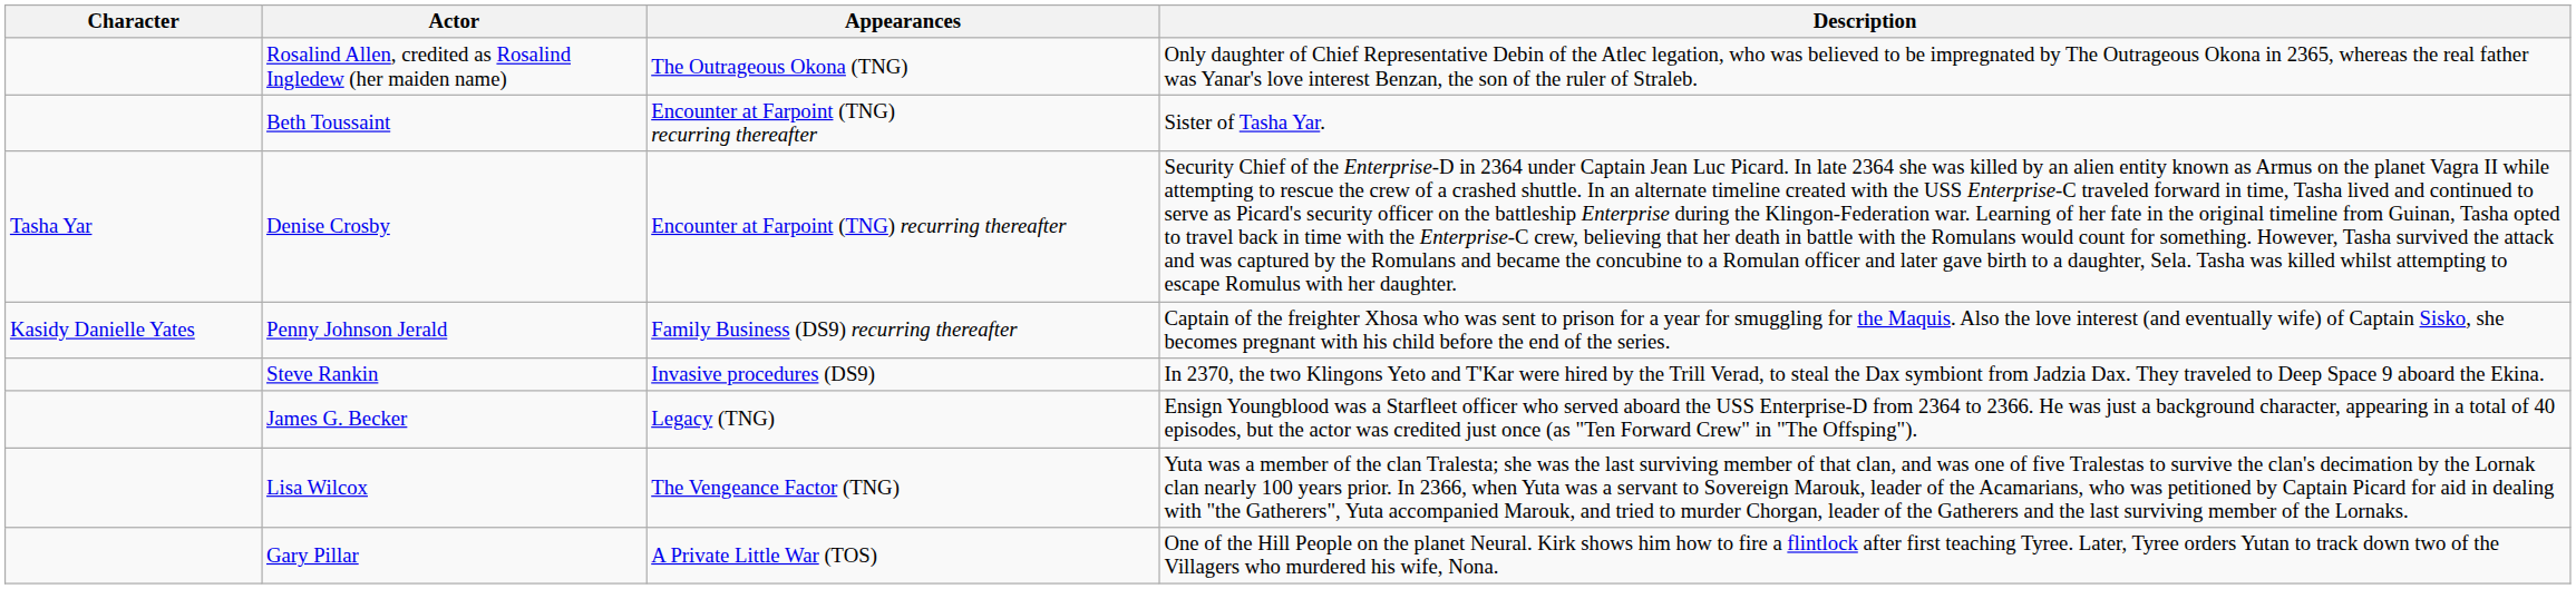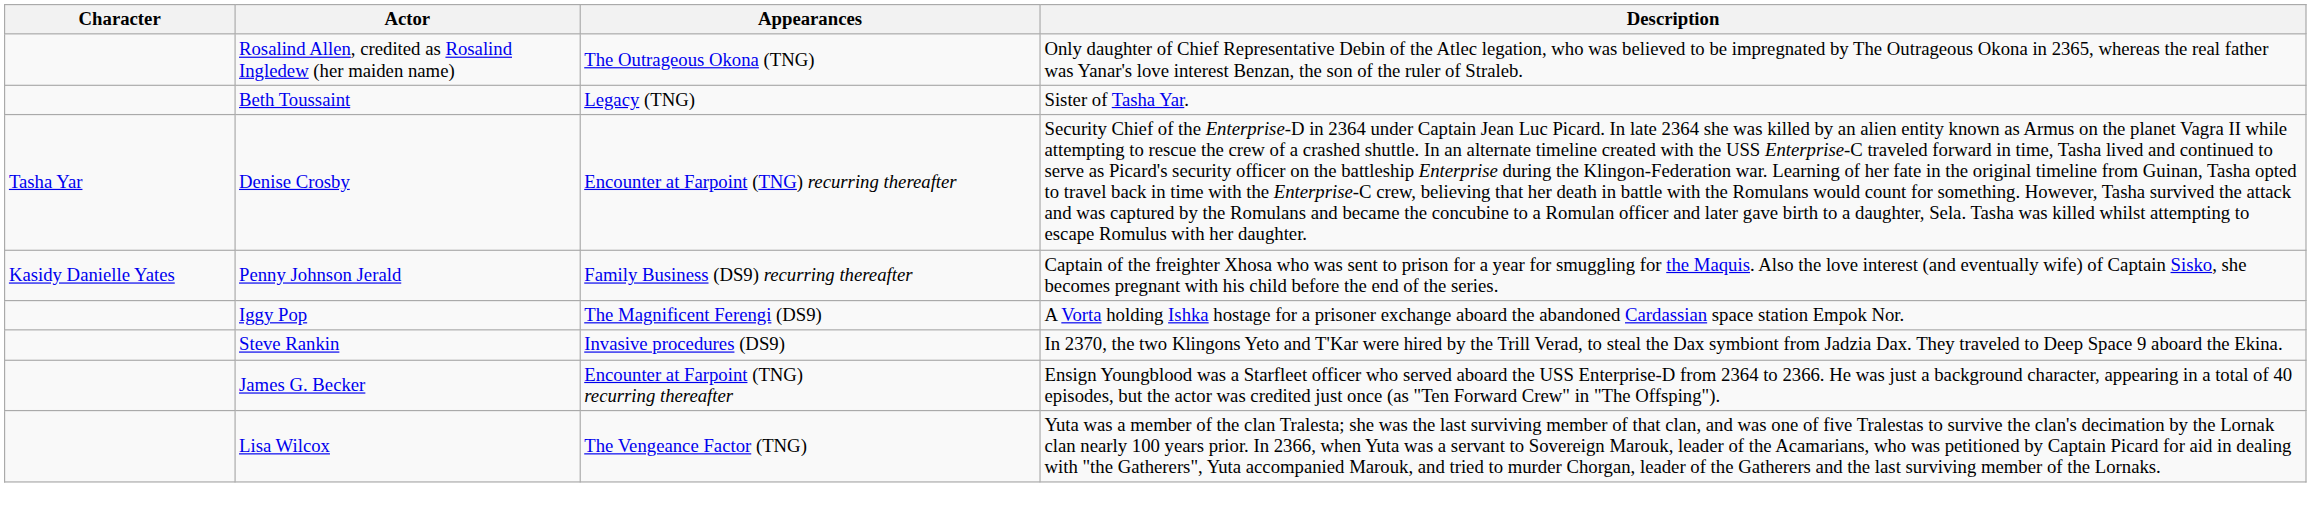 <table class="wikitable">
 <tr>
 <th width="10%">Character</th>
 <th width="15%">Actor</th>
 <th width="20%">Appearances</th>
 <th width="55%">Description</th>
 </tr>
 <tr>
 <td></td>
 <td><a href='#'>Rosalind Allen</a>, credited as <a href='#'>Rosalind Ingledew</a> (her maiden name)</td>
 <td><a href='#'>The Outrageous Okona</a> (TNG)</td>
 <td>Only daughter of Chief Representative Debin of the Atlec legation, who was believed to be impregnated by The Outrageous Okona in 2365, whereas the real father was Yanar's love interest Benzan, the son of the ruler of Straleb.</td>
 </tr>
 <tr>
 <td></td>
 <td><a href='#'>Beth Toussaint</a></td>
-<td><a href='#'>Encounter at Farpoint</a> (TNG)<br><em>recurring thereafter</em></td>
+<td><a href='#'>Legacy</a> (TNG)</td>
 <td>Sister of <a href='#'>Tasha Yar</a>.</td>
 </tr>
 <tr>
 <td><a href='#'>Tasha Yar</a></td>
 <td><a href='#'>Denise Crosby</a></td>
 <td><a href='#'>Encounter at Farpoint</a> (<a href='#'>TNG</a>) <em>recurring thereafter</em></td>
 <td>Security Chief of the <em>Enterprise</em>-D in 2364 under Captain Jean Luc Picard. In late 2364 she was killed by an alien entity known as Armus on the planet Vagra II while attempting to rescue the crew of a crashed shuttle. In an alternate timeline created with the USS <em>Enterprise</em>-C traveled forward in time, Tasha lived and continued to serve as Picard's security officer on the battleship <em>Enterprise</em> during the Klingon-Federation war. Learning of her fate in the original timeline from Guinan, Tasha opted to travel back in time with the <em>Enterprise</em>-C crew, believing that her death in battle with the Romulans would count for something. However, Tasha survived the attack and was captured by the Romulans and became the concubine to a Romulan officer and later gave birth to a daughter, Sela. Tasha was killed whilst attempting to escape Romulus with her daughter.</td>
 </tr>
 <tr>
 <td><a href='#'>Kasidy Danielle Yates</a></td>
 <td><a href='#'>Penny Johnson Jerald</a></td>
 <td><a href='#'>Family Business</a> (DS9) <em>recurring thereafter</em></td>
 <td>Captain of the freighter Xhosa who was sent to prison for a year for smuggling for <a href='#'>the Maquis</a>. Also the love interest (and eventually wife) of Captain <a href='#'>Sisko</a>, she becomes pregnant with his child before the end of the series.</td>
 </tr>
 <tr>
 <td></td>
+<td><a href='#'>Iggy Pop</a></td>
+<td><a href='#'>The Magnificent Ferengi</a> (DS9)</td>
+<td>A <a href='#'>Vorta</a> holding <a href='#'>Ishka</a> hostage for a prisoner exchange aboard the abandoned <a href='#'>Cardassian</a> space station Empok Nor.</td>
+</tr>
+<tr>
+<td></td>
 <td><a href='#'>Steve Rankin</a></td>
 <td><a href='#'>Invasive procedures</a> (DS9)</td>
 <td>In 2370, the two Klingons Yeto and T'Kar were hired by the Trill Verad, to steal the Dax symbiont from Jadzia Dax. They traveled to Deep Space 9 aboard the Ekina.</td>
 </tr>
 <tr>
 <td></td>
 <td><a href='#'>James G. Becker</a></td>
-<td><a href='#'>Legacy</a> (TNG)</td>
+<td><a href='#'>Encounter at Farpoint</a> (TNG)<br><em>recurring thereafter</em></td>
 <td>Ensign Youngblood was a Starfleet officer who served aboard the USS Enterprise-D from 2364 to 2366. He was just a background character, appearing in a total of 40 episodes, but the actor was credited just once (as "Ten Forward Crew" in "The Offsping").</td>
 </tr>
 <tr>
 <td></td>
 <td><a href='#'>Lisa Wilcox</a></td>
 <td><a href='#'>The Vengeance Factor</a> (TNG)</td>
 <td>Yuta was a member of the clan Tralesta; she was the last surviving member of that clan, and was one of five Tralestas to survive the clan's decimation by the Lornak clan nearly 100 years prior. In 2366, when Yuta was a servant to Sovereign Marouk, leader of the Acamarians, who was petitioned by Captain Picard for aid in dealing with "the Gatherers", Yuta accompanied Marouk, and tried to murder Chorgan, leader of the Gatherers and the last surviving member of the Lornaks.</td>
 </tr>
-<tr>
-<td></td>
-<td><a href='#'>Gary Pillar</a></td>
-<td><a href='#'>A Private Little War</a> (TOS)</td>
-<td>One of the Hill People on the planet Neural. Kirk shows him how to fire a <a href='#'>flintlock</a> after first teaching Tyree. Later, Tyree orders Yutan to track down two of the Villagers who murdered his wife, Nona.</td>
-</tr>
 </table>
